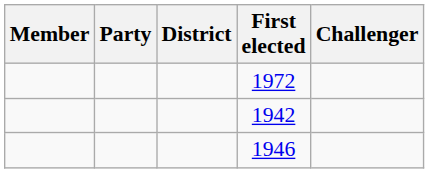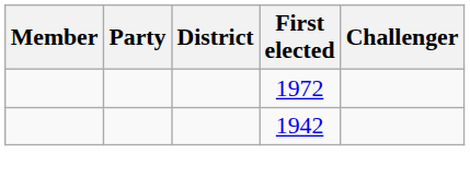 <table class="wikitable sortable" style=text-align:center>
 <tr>
 <th>Member</th>
 <th>Party</th>
 <th>District</th>
 <th>First<br>elected</th>
 <th>Challenger</th>
 </tr>
 <tr>
 <td></td>
 <td></td>
 <td></td>
 <td><a href='#'>1972</a></td>
 <td></td>
 </tr>
 <tr>
 <td></td>
 <td></td>
 <td></td>
 <td><a href='#'>1942</a></td>
 <td></td>
 </tr>
-<tr>
-<td></td>
-<td></td>
-<td></td>
-<td><a href='#'>1946</a></td>
-<td></td>
-</tr>
 </table>
